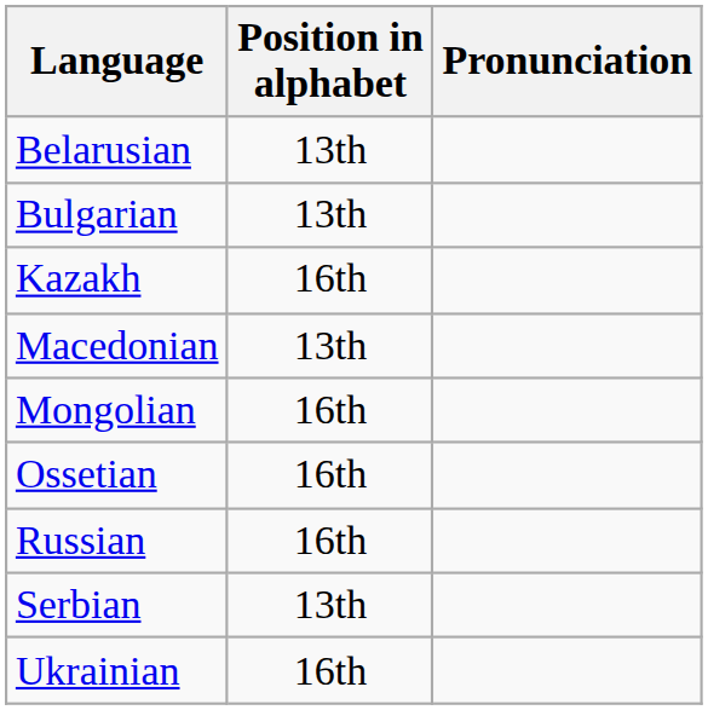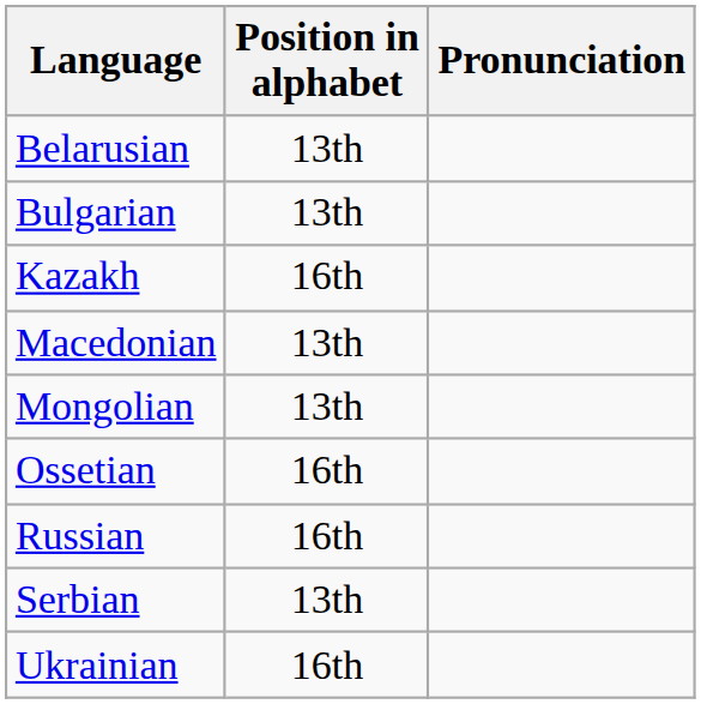 <table class="wikitable">
 <tr>
 <th>Language</th>
 <th>Position in <br> alphabet</th>
 <th>Pronunciation</th>
 </tr>
 <tr>
 <td><a href='#'>Belarusian</a></td>
 <td align=center>13th</td>
 <td></td>
 </tr>
 <tr>
 <td><a href='#'>Bulgarian</a></td>
 <td align=center>13th</td>
 <td></td>
 </tr>
 <tr>
 <td><a href='#'>Kazakh</a></td>
 <td align=center>16th</td>
 <td></td>
 </tr>
 <tr>
 <td><a href='#'>Macedonian</a></td>
 <td align=center>13th</td>
 <td></td>
 </tr>
 <tr>
 <td><a href='#'>Mongolian</a></td>
-<td align=center>16th</td>
+<td align=center>13th</td>
 <td></td>
 </tr>
 <tr>
 <td><a href='#'>Ossetian</a></td>
 <td align=center>16th</td>
 <td></td>
 </tr>
 <tr>
 <td><a href='#'>Russian</a></td>
 <td align=center>16th</td>
 <td></td>
 </tr>
 <tr>
 <td><a href='#'>Serbian</a></td>
 <td align=center>13th</td>
 <td></td>
 </tr>
 <tr>
 <td><a href='#'>Ukrainian</a></td>
 <td align=center>16th</td>
 <td></td>
 </tr>
 </table>
